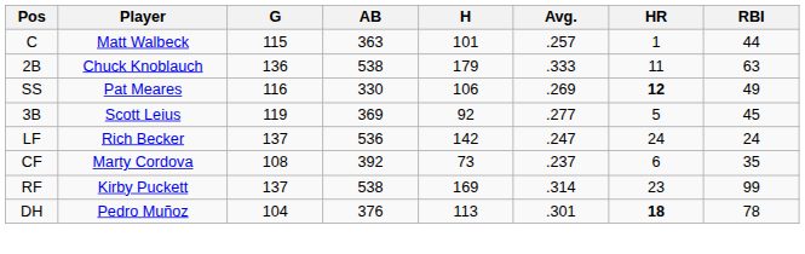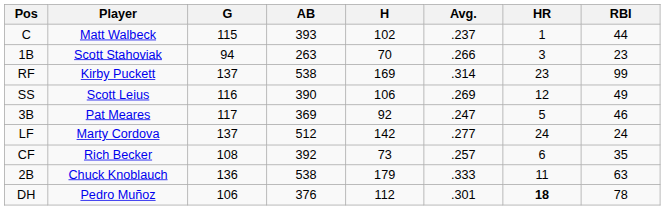 <table class="wikitable sortable">
 <tr>
 <th bgcolor="#DDDDFF" width="5%">Pos</th>
 <th bgcolor="#DDDDFF" width="16%">Player</th>
 <th bgcolor="#DDDDFF" width="9%">G</th>
 <th bgcolor="#DDDDFF" width="9%">AB</th>
 <th bgcolor="#DDDDFF" width="9%">H</th>
 <th bgcolor="#DDDDFF" width="9%">Avg.</th>
 <th bgcolor="#DDDDFF" width="9%">HR</th>
 <th bgcolor="#DDDDFF" width="9%">RBI</th>
 </tr>
 <tr align="center">
 <td>C</td>
 <td><a href='#'>Matt Walbeck</a></td>
 <td>115</td>
-<td>363</td>
-<td>101</td>
-<td>.257</td>
+<td>393</td>
+<td>102</td>
+<td>.237</td>
 <td>1</td>
 <td>44</td>
+</tr>
+<tr align=center>
+<td>1B</td>
+<td><a href='#'>Scott Stahoviak</a></td>
+<td>94</td>
+<td>263</td>
+<td>70</td>
+<td>.266</td>
+<td>3</td>
+<td>23</td>
+</tr>
+<tr align=center>
+<td>RF</td>
+<td><a href='#'>Kirby Puckett</a></td>
+<td>137</td>
+<td>538</td>
+<td>169</td>
+<td>.314</td>
+<td>23</td>
+<td>99</td>
+</tr>
+<tr align=center>
+<td>SS</td>
+<td><a href='#'>Scott Leius</a></td>
+<td>116</td>
+<td>390</td>
+<td>106</td>
+<td>.269</td>
+<td>12</td>
+<td>49</td>
+</tr>
+<tr align=center>
+<td>3B</td>
+<td><a href='#'>Pat Meares</a></td>
+<td>117</td>
+<td>369</td>
+<td>92</td>
+<td>.247</td>
+<td>5</td>
+<td>46</td>
+</tr>
+<tr align=center>
+<td>LF</td>
+<td><a href='#'>Marty Cordova</a></td>
+<td>137</td>
+<td>512</td>
+<td>142</td>
+<td>.277</td>
+<td>24</td>
+<td>24</td>
+</tr>
+<tr align=center>
+<td>CF</td>
+<td><a href='#'>Rich Becker</a></td>
+<td>108</td>
+<td>392</td>
+<td>73</td>
+<td>.257</td>
+<td>6</td>
+<td>35</td>
 </tr>
 <tr align=center>
 <td>2B</td>
 <td><a href='#'>Chuck Knoblauch</a></td>
 <td>136</td>
 <td>538</td>
 <td>179</td>
 <td>.333</td>
 <td>11</td>
 <td>63</td>
 </tr>
-<tr align=center>
-<td>SS</td>
-<td><a href='#'>Pat Meares</a></td>
-<td>116</td>
-<td>330</td>
-<td>106</td>
-<td>.269</td>
-<td><strong>12</strong></td>
-<td>49</td>
-</tr>
-<tr align=center>
-<td>3B</td>
-<td><a href='#'>Scott Leius</a></td>
-<td>119</td>
-<td>369</td>
-<td>92</td>
-<td>.277</td>
-<td>5</td>
-<td>45</td>
-</tr>
-<tr align=center>
-<td>LF</td>
-<td><a href='#'>Rich Becker</a></td>
-<td>137</td>
-<td>536</td>
-<td>142</td>
-<td>.247</td>
-<td>24</td>
-<td>24</td>
-</tr>
-<tr align=center>
-<td>CF</td>
-<td><a href='#'>Marty Cordova</a></td>
-<td>108</td>
-<td>392</td>
-<td>73</td>
-<td>.237</td>
-<td>6</td>
-<td>35</td>
-</tr>
-<tr align=center>
-<td>RF</td>
-<td><a href='#'>Kirby Puckett</a></td>
-<td>137</td>
-<td>538</td>
-<td>169</td>
-<td>.314</td>
-<td>23</td>
-<td>99</td>
-</tr>
 <tr align="center">
 <td>DH</td>
 <td><a href='#'>Pedro Muñoz</a></td>
-<td>104</td>
+<td>106</td>
 <td>376</td>
-<td>113</td>
+<td>112</td>
 <td>.301</td>
 <td><strong>18</strong></td>
 <td>78</td>
 </tr>
 </table>
